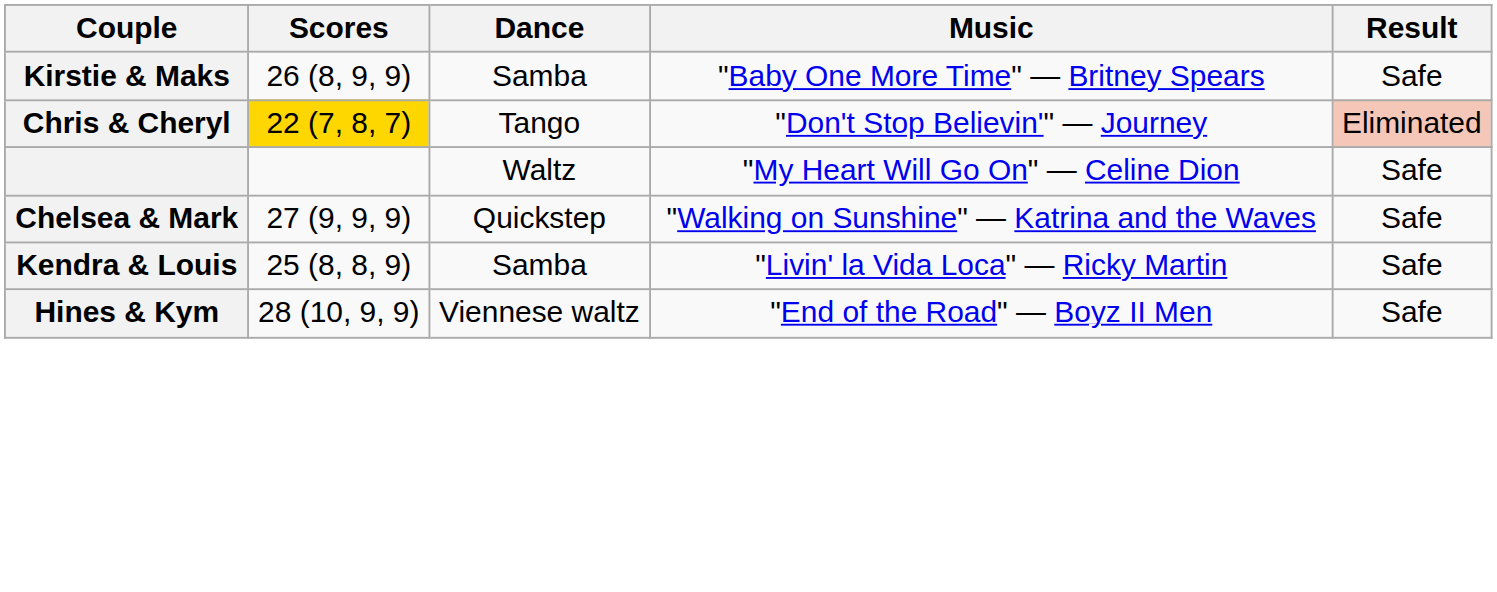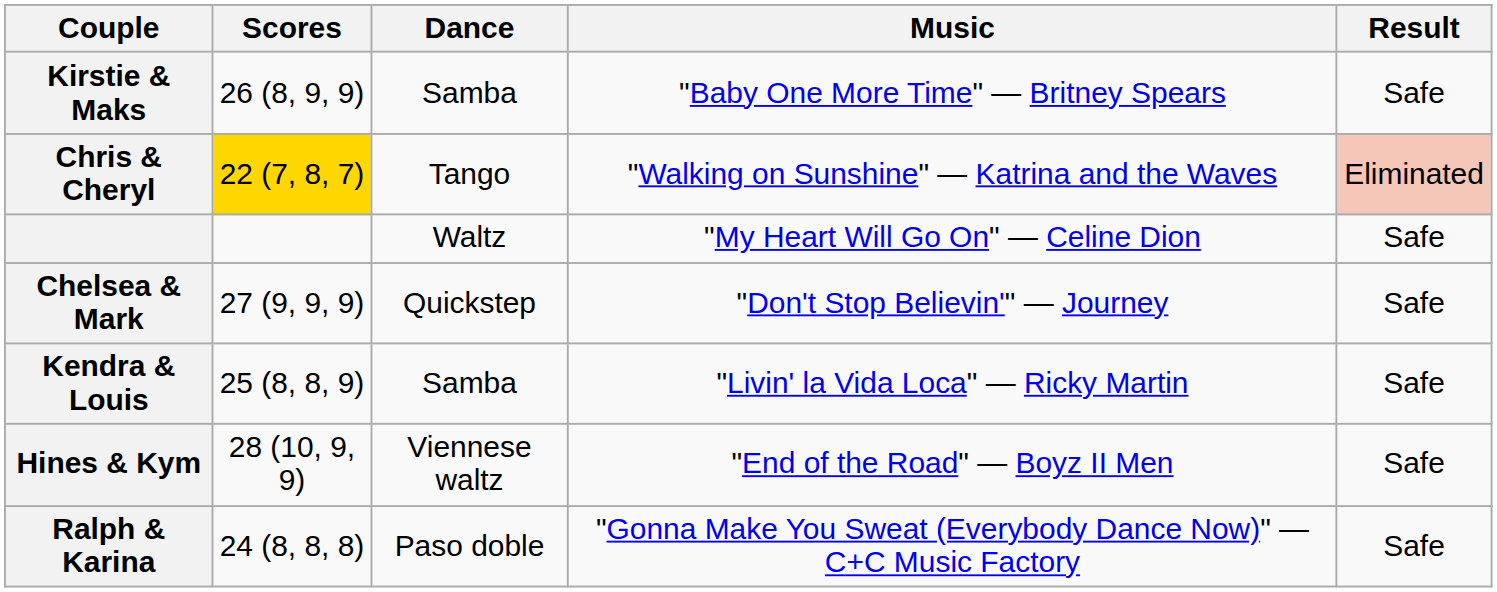 <table class="wikitable sortable" style="text-align:center; width:90%">
 <tr>
 <th scope="col">Couple</th>
 <th scope="col">Scores</th>
 <th scope="col" class="unsortable">Dance</th>
 <th scope="col" class="unsortable">Music</th>
 <th scope="col" class="unsortable">Result</th>
 </tr>
 <tr>
 <th scope="row">Kirstie & Maks</th>
 <td>26 (8, 9, 9)</td>
 <td>Samba</td>
 <td>"<a href='#'>Baby One More Time</a>" — <a href='#'>Britney Spears</a></td>
 <td>Safe</td>
 </tr>
 <tr>
 <th scope="row">Chris & Cheryl</th>
 <td style="background: gold;">22 (7, 8, 7)</td>
 <td>Tango</td>
-<td>"<a href='#'>Don't Stop Believin'</a>" — <a href='#'>Journey</a></td>
+<td>"<a href='#'>Walking on Sunshine</a>" — <a href='#'>Katrina and the Waves</a></td>
 <td bgcolor=f4c7b8>Eliminated</td>
 </tr>
 <tr>
 <th scope="row"></th>
 <td></td>
 <td>Waltz</td>
 <td>"<a href='#'>My Heart Will Go On</a>" — <a href='#'>Celine Dion</a></td>
 <td>Safe</td>
 </tr>
 <tr>
 <th scope="row">Chelsea & Mark</th>
 <td>27 (9, 9, 9)</td>
 <td>Quickstep</td>
-<td>"<a href='#'>Walking on Sunshine</a>" — <a href='#'>Katrina and the Waves</a></td>
+<td>"<a href='#'>Don't Stop Believin'</a>" — <a href='#'>Journey</a></td>
 <td>Safe</td>
 </tr>
 <tr>
 <th scope="row">Kendra & Louis</th>
 <td>25 (8, 8, 9)</td>
 <td>Samba</td>
 <td>"<a href='#'>Livin' la Vida Loca</a>" — <a href='#'>Ricky Martin</a></td>
 <td>Safe</td>
 </tr>
 <tr>
 <th scope="row">Hines & Kym</th>
 <td>28 (10, 9, 9)</td>
 <td>Viennese waltz</td>
 <td>"<a href='#'>End of the Road</a>" — <a href='#'>Boyz II Men</a></td>
 <td>Safe</td>
 </tr>
+<tr>
+<th scope="row">Ralph & Karina</th>
+<td>24 (8, 8, 8)</td>
+<td>Paso doble</td>
+<td>"<a href='#'>Gonna Make You Sweat (Everybody Dance Now)</a>" — <a href='#'>C+C Music Factory</a></td>
+<td>Safe</td>
+</tr>
 </table>
